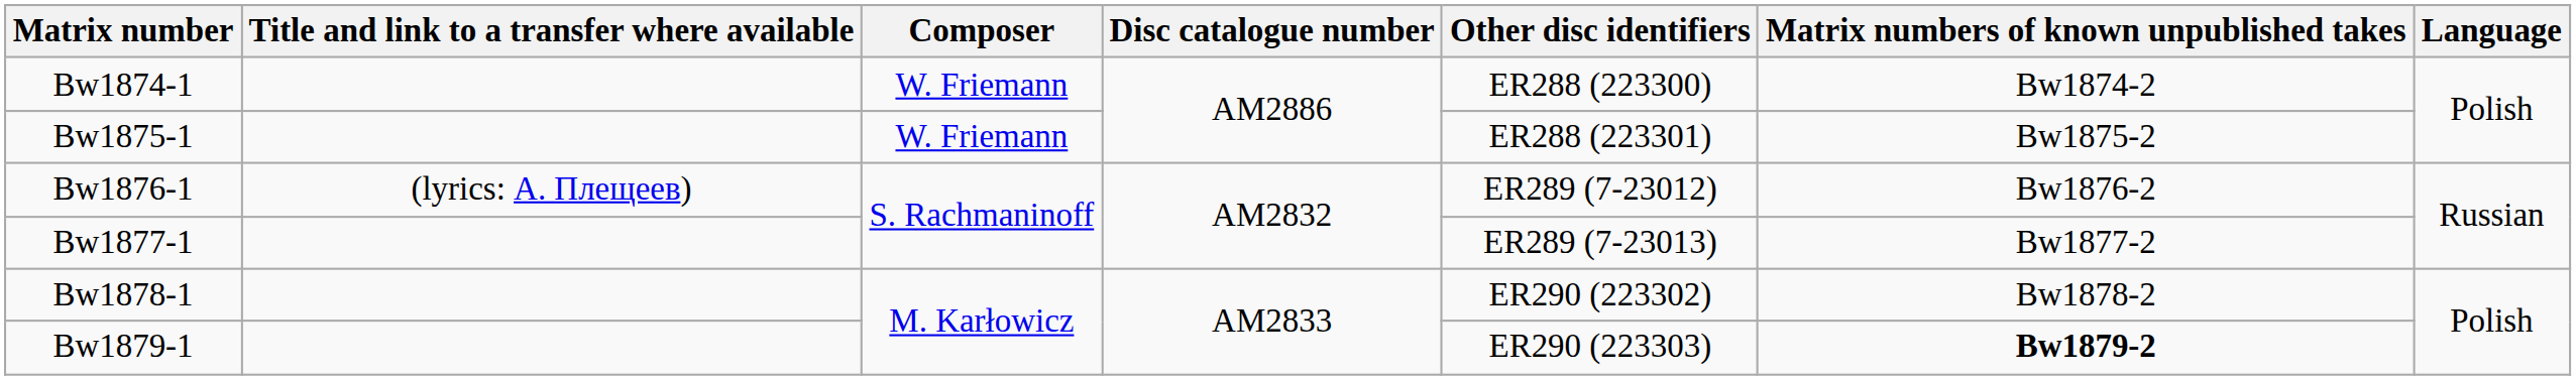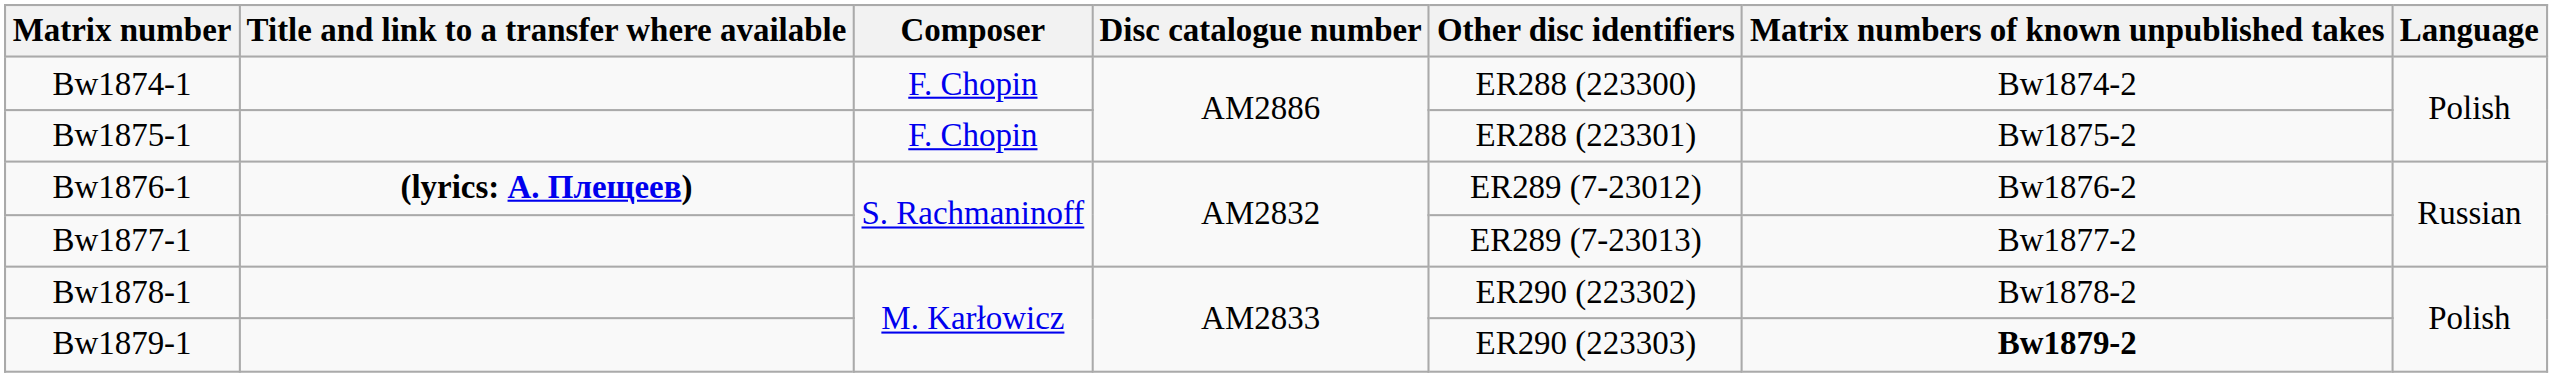 <table class="wikitable plainrowheaders" style="text-align:center;">
 <tr>
 <th rowspan="1">Matrix number</th>
 <th rowspan="1">Title and link to a transfer where available</th>
 <th>Composer</th>
 <th rowspan="1">Disc catalogue number</th>
 <th rowspan="1">Other disc identifiers</th>
 <th>Matrix numbers of known unpublished takes</th>
 <th>Language</th>
 </tr>
 <tr>
 <td>Bw1874-1</td>
 <td></td>
-<td><a href='#'>W. Friemann</a></td>
+<td><a href='#'>F. Chopin</a></td>
 <td rowspan="2">AM2886</td>
 <td>ER288 (223300)</td>
 <td>Bw1874-2</td>
 <td rowspan="2">Polish</td>
 </tr>
 <tr>
 <td>Bw1875-1</td>
 <td></td>
-<td><a href='#'>W. Friemann</a></td>
+<td><a href='#'>F. Chopin</a></td>
 <td>ER288 (223301)</td>
 <td>Bw1875-2</td>
 </tr>
 <tr>
 <td>Bw1876-1</td>
-<td> (lyrics: <a href='#'>А. Плещеев</a>)</td>
+<td><strong> (lyrics: <a href='#'>А. Плещеев</a>)</strong></td>
 <td rowspan="2"><a href='#'>S. Rachmaninoff</a></td>
 <td rowspan="2">AM2832</td>
 <td>ER289 (7-23012)</td>
 <td>Bw1876-2</td>
 <td rowspan="2">Russian</td>
 </tr>
 <tr>
 <td>Bw1877-1</td>
 <td></td>
 <td>ER289 (7-23013)</td>
 <td>Bw1877-2</td>
 </tr>
 <tr>
 <td>Bw1878-1</td>
 <td></td>
 <td rowspan="2"><a href='#'>M. Karłowicz</a></td>
 <td rowspan="2">AM2833</td>
 <td>ER290 (223302)</td>
 <td>Bw1878-2</td>
 <td rowspan="2">Polish</td>
 </tr>
 <tr>
 <td>Bw1879-1</td>
 <td></td>
 <td>ER290 (223303)</td>
 <td><strong>Bw1879-2</strong></td>
 </tr>
 </table>
